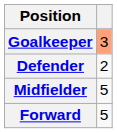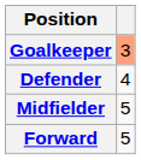 <table class="wikitable plainrowheaders">
 <tr>
 <th scope="col">Position</th>
 <th scope="col"></th>
 </tr>
 <tr d>
 <th scope="row"><a href='#'>Goalkeeper</a></th>
 <td style="background: lightsalmon; text-align:center">3</td>
 </tr>
 <tr>
 <th scope="row"><a href='#'>Defender</a></th>
-<td style="text-align:center">2</td>
+<td style="text-align:center">4</td>
 </tr>
 <tr>
 <th scope="row"><a href='#'>Midfielder</a></th>
 <td style="text-align:center">5</td>
 </tr>
 <tr>
 <th scope="row"><a href='#'>Forward</a></th>
 <td style="text-align:center">5</td>
 </tr>
 </table>
